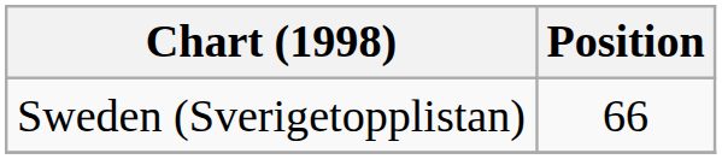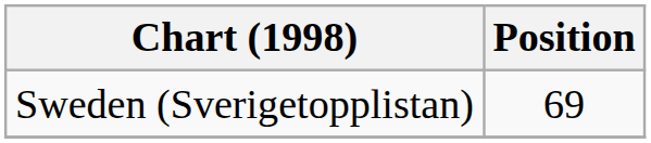 <table class="wikitable sortable">
 <tr>
 <th>Chart (1998)</th>
 <th>Position</th>
 </tr>
 <tr>
 <td>Sweden (Sverigetopplistan)</td>
-<td align="center">66</td>
+<td align="center">69</td>
 </tr>
 <tr>
 </tr>
 </table>
